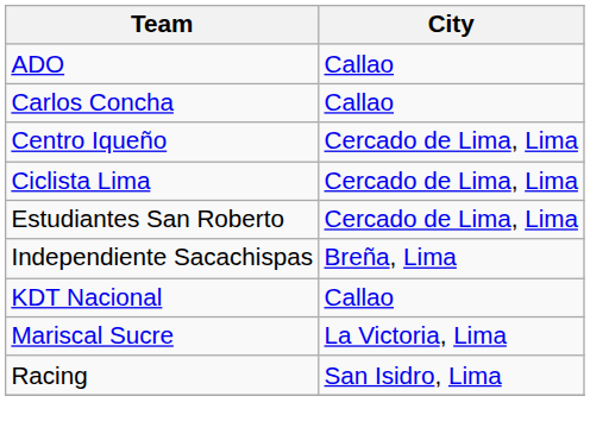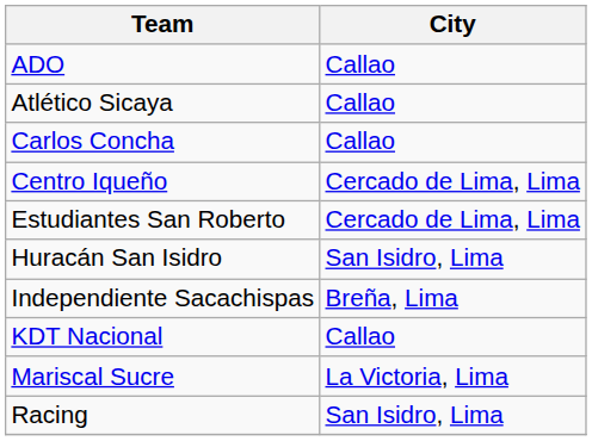 <table class="wikitable sortable">
 <tr>
 <th>Team</th>
 <th>City</th>
 </tr>
 <tr>
 <td><a href='#'>ADO</a></td>
+<td><a href='#'>Callao</a></td>
+</tr>
+<tr>
+<td>Atlético Sicaya</td>
 <td><a href='#'>Callao</a></td>
 </tr>
 <tr>
 <td><a href='#'>Carlos Concha</a></td>
 <td><a href='#'>Callao</a></td>
 </tr>
 <tr>
 <td><a href='#'>Centro Iqueño</a></td>
 <td><a href='#'>Cercado de Lima</a>, <a href='#'>Lima</a></td>
 </tr>
 <tr>
-<td><a href='#'>Ciclista Lima</a></td>
+<td>Estudiantes San Roberto</td>
 <td><a href='#'>Cercado de Lima</a>, <a href='#'>Lima</a></td>
 </tr>
 <tr>
-<td>Estudiantes San Roberto</td>
-<td><a href='#'>Cercado de Lima</a>, <a href='#'>Lima</a></td>
+<td>Huracán San Isidro</td>
+<td><a href='#'>San Isidro</a>, <a href='#'>Lima</a></td>
 </tr>
 <tr>
 <td>Independiente Sacachispas</td>
 <td><a href='#'>Breña</a>, <a href='#'>Lima</a></td>
 </tr>
 <tr>
 <td><a href='#'>KDT Nacional</a></td>
 <td><a href='#'>Callao</a></td>
 </tr>
 <tr>
 <td><a href='#'>Mariscal Sucre</a></td>
 <td><a href='#'>La Victoria</a>, <a href='#'>Lima</a></td>
 </tr>
 <tr>
 <td>Racing</td>
 <td><a href='#'>San Isidro</a>, <a href='#'>Lima</a></td>
 </tr>
 <tr>
 </tr>
 </table>
